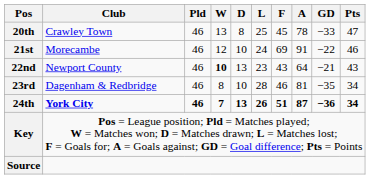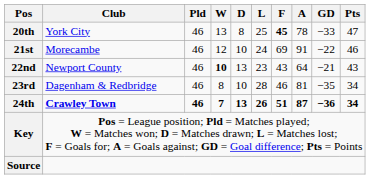 <table class=wikitable style="text-align:center">
 <tr>
 <th scope=col>Pos</th>
 <th scope=col>Club</th>
 <th scope=col>Pld</th>
 <th scope=col>W</th>
 <th scope=col>D</th>
 <th scope=col>L</th>
 <th scope=col>F</th>
 <th scope=col>A</th>
 <th scope=col>GD</th>
 <th scope=col>Pts</th>
 </tr>
 <tr>
 <th scope=row>20th</th>
-<td align=left><a href='#'>Crawley Town</a></td>
+<td align=left><a href='#'>York City</a></td>
 <td>46</td>
 <td>13</td>
 <td>8</td>
 <td>25</td>
-<td>45</td>
+<td><strong>45</strong></td>
 <td>78</td>
 <td>−33</td>
 <td>47</td>
 </tr>
 <tr>
 <th scope=row>21st</th>
 <td align=left><a href='#'>Morecambe</a></td>
 <td>46</td>
 <td>12</td>
 <td>10</td>
 <td>24</td>
 <td>69</td>
 <td>91</td>
 <td>−22</td>
 <td>46</td>
 </tr>
 <tr>
 <th scope=row>22nd</th>
 <td align=left><a href='#'>Newport County</a></td>
 <td>46</td>
 <td><strong>10</strong></td>
 <td>13</td>
 <td>23</td>
 <td>43</td>
 <td>64</td>
 <td>−21</td>
 <td>43</td>
 </tr>
 <tr>
 <th scope=row>23rd</th>
 <td align=left><a href='#'>Dagenham & Redbridge</a></td>
 <td>46</td>
 <td>8</td>
 <td>10</td>
 <td>28</td>
 <td>46</td>
 <td>81</td>
 <td>−35</td>
 <td>34</td>
 </tr>
 <tr style=font-weight:bold>
 <th scope=row>24th</th>
-<td align=left><a href='#'>York City</a></td>
+<td align=left><a href='#'>Crawley Town</a></td>
 <td>46</td>
 <td>7</td>
 <td>13</td>
 <td>26</td>
 <td>51</td>
 <td>87</td>
 <td>−36</td>
 <td>34</td>
 </tr>
 <tr>
 <th scope=row>Key</th>
 <td colspan=9><strong>Pos</strong> = League position; <strong>Pld</strong> = Matches played;<br><strong>W</strong> = Matches won; <strong>D</strong> = Matches drawn; <strong>L</strong> = Matches lost;<br><strong>F</strong> = Goals for; <strong>A</strong> = Goals against; <strong>GD</strong> = <a href='#'>Goal difference</a>; <strong>Pts</strong> = Points</td>
 </tr>
 <tr>
 <th scope=row>Source</th>
 <td colspan=9></td>
 </tr>
 </table>
